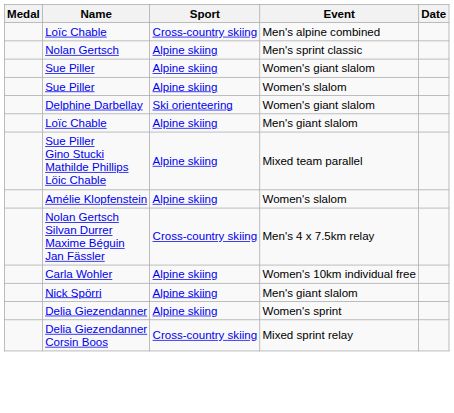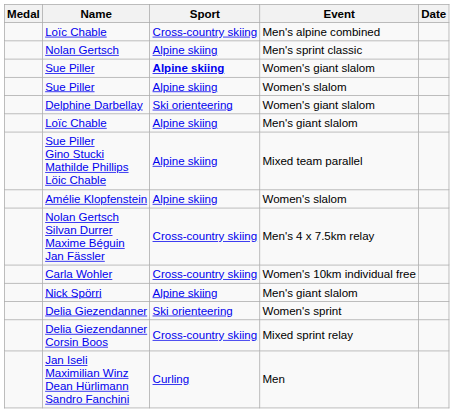 <table class="wikitable sortable" style="font-size:95%;">
 <tr>
 <th>Medal</th>
 <th>Name</th>
 <th>Sport</th>
 <th>Event</th>
 <th>Date</th>
 </tr>
 <tr>
 <td></td>
 <td><a href='#'>Loïc Chable</a></td>
 <td><a href='#'>Cross-country skiing</a></td>
 <td>Men's alpine combined</td>
 <td></td>
 </tr>
 <tr>
 <td></td>
 <td><a href='#'>Nolan Gertsch</a></td>
 <td><a href='#'>Alpine skiing</a></td>
 <td>Men's sprint classic</td>
 <td></td>
 </tr>
 <tr>
 <td></td>
 <td><a href='#'>Sue Piller</a></td>
-<td><a href='#'>Alpine skiing</a></td>
+<td><strong><a href='#'>Alpine skiing</a></strong></td>
 <td>Women's giant slalom</td>
 <td></td>
 </tr>
 <tr>
 <td></td>
 <td><a href='#'>Sue Piller</a></td>
 <td><a href='#'>Alpine skiing</a></td>
 <td>Women's slalom</td>
 <td></td>
 </tr>
 <tr>
 <td></td>
 <td><a href='#'>Delphine Darbellay</a></td>
 <td><a href='#'>Ski orienteering</a></td>
 <td>Women's giant slalom</td>
 <td></td>
 </tr>
 <tr>
 <td></td>
 <td><a href='#'>Loïc Chable</a></td>
 <td><a href='#'>Alpine skiing</a></td>
 <td>Men's giant slalom</td>
 <td></td>
 </tr>
 <tr>
 <td></td>
 <td><a href='#'>Sue Piller</a><br><a href='#'>Gino Stucki</a><br><a href='#'>Mathilde Phillips</a><br><a href='#'>Löic Chable</a></td>
 <td><a href='#'>Alpine skiing</a></td>
 <td>Mixed team parallel</td>
 <td></td>
 </tr>
 <tr>
 <td></td>
 <td><a href='#'>Amélie Klopfenstein</a></td>
 <td><a href='#'>Alpine skiing</a></td>
 <td>Women's slalom</td>
 <td></td>
 </tr>
 <tr>
 <td></td>
 <td><a href='#'>Nolan Gertsch</a><br><a href='#'>Silvan Durrer</a><br><a href='#'>Maxime Béguin</a><br><a href='#'>Jan Fässler</a></td>
 <td><a href='#'>Cross-country skiing</a></td>
 <td>Men's 4 x 7.5km relay</td>
 <td></td>
 </tr>
 <tr>
 <td></td>
 <td><a href='#'>Carla Wohler</a></td>
-<td><a href='#'>Alpine skiing</a></td>
+<td><a href='#'>Cross-country skiing</a></td>
 <td>Women's 10km individual free</td>
 <td></td>
 </tr>
 <tr>
 <td></td>
 <td><a href='#'>Nick Spörri</a></td>
 <td><a href='#'>Alpine skiing</a></td>
 <td>Men's giant slalom</td>
 <td></td>
 </tr>
 <tr>
 <td></td>
 <td><a href='#'>Delia Giezendanner</a></td>
-<td><a href='#'>Alpine skiing</a></td>
+<td><a href='#'>Ski orienteering</a></td>
 <td>Women's sprint</td>
 <td></td>
 </tr>
 <tr>
 <td></td>
 <td><a href='#'>Delia Giezendanner</a><br><a href='#'>Corsin Boos</a></td>
 <td><a href='#'>Cross-country skiing</a></td>
 <td>Mixed sprint relay</td>
 <td></td>
 </tr>
+<tr>
+<td></td>
+<td><a href='#'>Jan Iseli</a><br><a href='#'>Maximilian Winz</a><br><a href='#'>Dean Hürlimann</a><br><a href='#'>Sandro Fanchini</a></td>
+<td><a href='#'>Curling</a></td>
+<td>Men</td>
+<td></td>
+</tr>
 </table>
